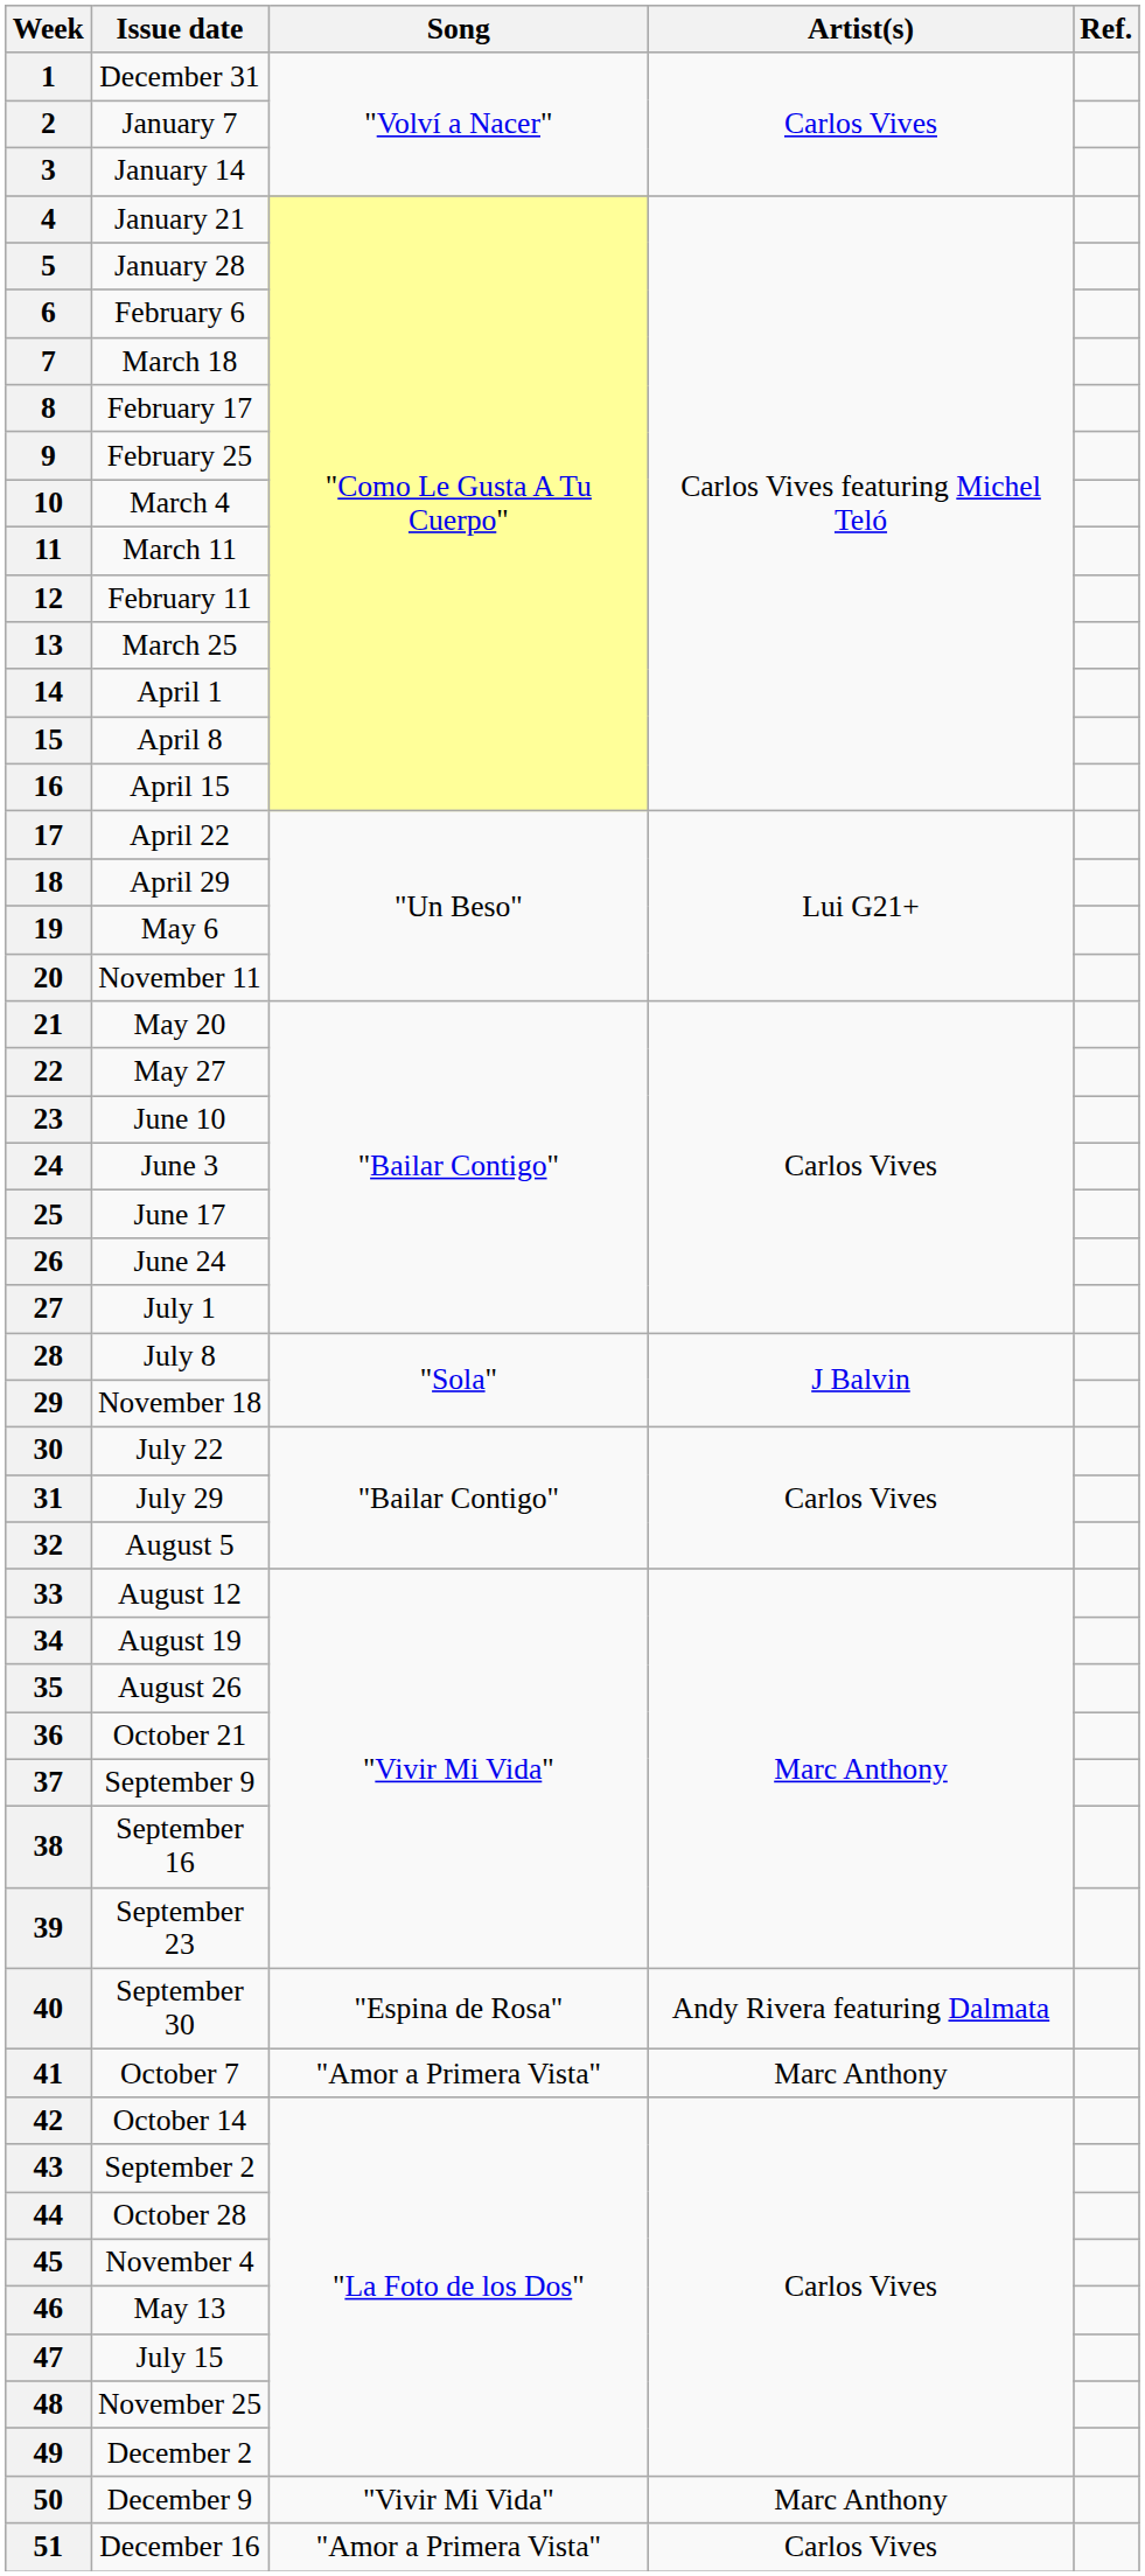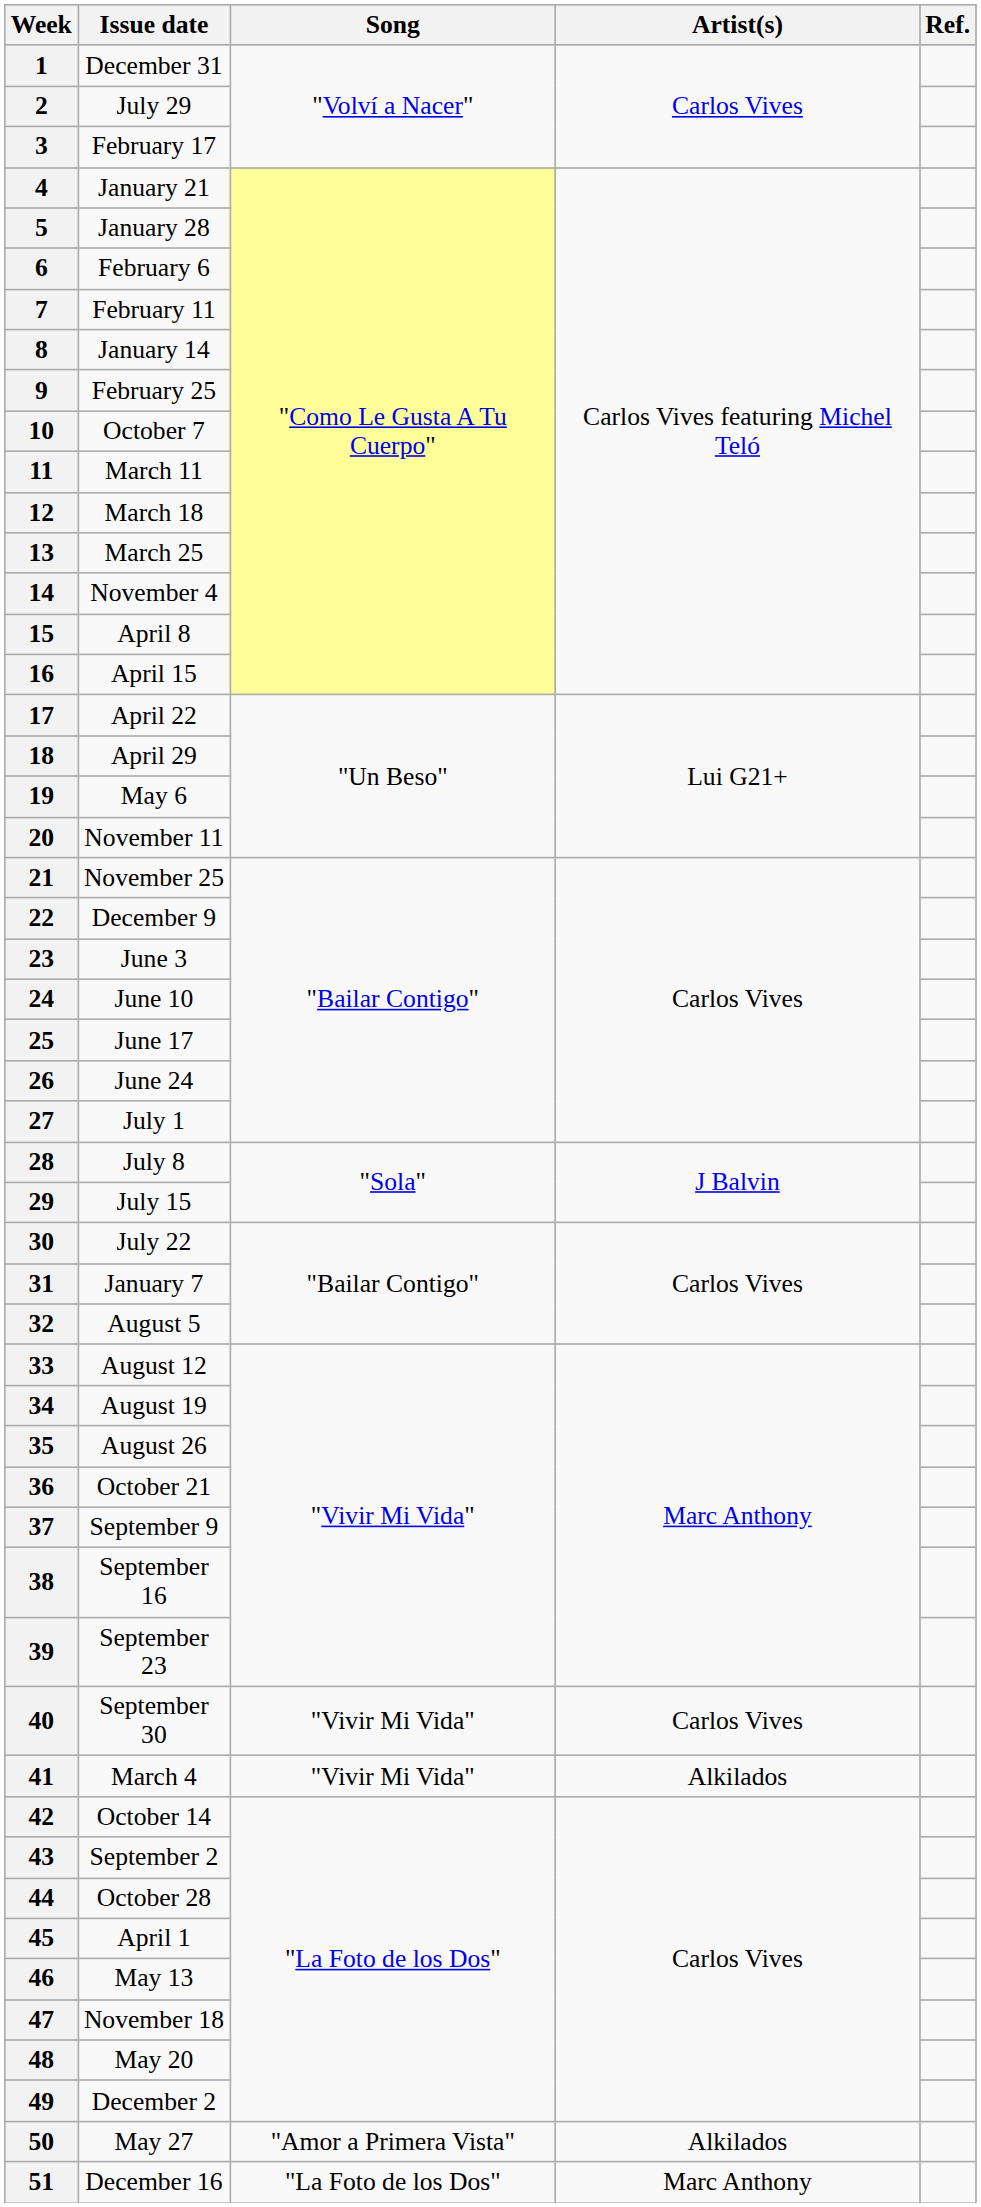 <table class="wikitable plainrowheaders" style="text-align: center;">
 <tr>
 <th>Week</th>
 <th>Issue date</th>
 <th>Song</th>
 <th>Artist(s)</th>
 <th>Ref.</th>
 </tr>
 <tr>
 <th scope="row" style="text-align: center;">1</th>
 <td>December 31</td>
 <td rowspan=3>"<a href='#'>Volví a Nacer</a>"</td>
 <td rowspan=3><a href='#'>Carlos Vives</a></td>
 <td></td>
 </tr>
 <tr>
 <th scope="row" style="text-align: center;">2</th>
-<td>January 7</td>
+<td>July 29</td>
 <td></td>
 </tr>
 <tr>
 <th scope="row" style="text-align: center;">3</th>
-<td>January 14</td>
+<td>February 17</td>
 <td></td>
 </tr>
 <tr>
 <th scope="row" style="text-align: center;">4</th>
 <td>January 21</td>
 <td bgcolor=#FFFF99 rowspan=13>"<a href='#'>Como Le Gusta A Tu Cuerpo</a>"</td>
 <td rowspan=13>Carlos Vives featuring <a href='#'>Michel Teló</a></td>
 <td></td>
 </tr>
 <tr>
 <th scope="row" style="text-align: center;">5</th>
 <td>January 28</td>
 <td></td>
 </tr>
 <tr>
 <th scope="row" style="text-align: center;">6</th>
 <td>February 6</td>
 <td></td>
 </tr>
 <tr>
 <th scope="row" style="text-align: center;">7</th>
-<td>March 18</td>
+<td>February 11</td>
 <td></td>
 </tr>
 <tr>
 <th scope="row" style="text-align: center;">8</th>
-<td>February 17</td>
+<td>January 14</td>
 <td></td>
 </tr>
 <tr>
 <th scope="row" style="text-align: center;">9</th>
 <td>February 25</td>
 <td></td>
 </tr>
 <tr>
 <th scope="row" style="text-align: center;">10</th>
-<td>March 4</td>
+<td>October 7</td>
 <td></td>
 </tr>
 <tr>
 <th scope="row" style="text-align: center;">11</th>
 <td>March 11</td>
 <td></td>
 </tr>
 <tr>
 <th scope="row" style="text-align: center;">12</th>
-<td>February 11</td>
+<td>March 18</td>
 <td></td>
 </tr>
 <tr>
 <th scope="row" style="text-align: center;">13</th>
 <td>March 25</td>
 <td></td>
 </tr>
 <tr>
 <th scope="row" style="text-align: center;">14</th>
-<td>April 1</td>
+<td>November 4</td>
 <td></td>
 </tr>
 <tr>
 <th scope="row" style="text-align: center;">15</th>
 <td>April 8</td>
 <td></td>
 </tr>
 <tr>
 <th scope="row" style="text-align: center;">16</th>
 <td>April 15</td>
 <td></td>
 </tr>
 <tr>
 <th scope="row" style="text-align: center;">17</th>
 <td>April 22</td>
 <td rowspan=4>"Un Beso"</td>
 <td rowspan=4>Lui G21+</td>
 <td></td>
 </tr>
 <tr>
 <th scope="row" style="text-align: center;">18</th>
 <td>April 29</td>
 <td></td>
 </tr>
 <tr>
 <th scope="row" style="text-align: center;">19</th>
 <td>May 6</td>
 <td></td>
 </tr>
 <tr>
 <th scope="row" style="text-align: center;">20</th>
 <td>November 11</td>
 <td></td>
 </tr>
 <tr>
 <th scope="row" style="text-align: center;">21</th>
-<td>May 20</td>
+<td>November 25</td>
 <td rowspan=7>"<a href='#'>Bailar Contigo</a>"</td>
 <td rowspan=7>Carlos Vives</td>
 <td></td>
 </tr>
 <tr>
 <th scope="row" style="text-align: center;">22</th>
-<td>May 27</td>
+<td>December 9</td>
 <td></td>
 </tr>
 <tr>
 <th scope="row" style="text-align: center;">23</th>
-<td>June 10</td>
+<td>June 3</td>
 <td></td>
 </tr>
 <tr>
 <th scope="row" style="text-align: center;">24</th>
-<td>June 3</td>
+<td>June 10</td>
 <td></td>
 </tr>
 <tr>
 <th scope="row" style="text-align: center;">25</th>
 <td>June 17</td>
 <td></td>
 </tr>
 <tr>
 <th scope="row" style="text-align: center;">26</th>
 <td>June 24</td>
 <td></td>
 </tr>
 <tr>
 <th scope="row" style="text-align: center;">27</th>
 <td>July 1</td>
 <td></td>
 </tr>
 <tr>
 <th scope="row" style="text-align: center;">28</th>
 <td>July 8</td>
 <td rowspan=2>"<a href='#'>Sola</a>"</td>
 <td rowspan=2><a href='#'>J Balvin</a></td>
 <td></td>
 </tr>
 <tr>
 <th scope="row" style="text-align: center;">29</th>
-<td>November 18</td>
+<td>July 15</td>
 <td></td>
 </tr>
 <tr>
 <th scope="row" style="text-align: center;">30</th>
 <td>July 22</td>
 <td rowspan=3>"Bailar Contigo"</td>
 <td rowspan=3>Carlos Vives</td>
 <td></td>
 </tr>
 <tr>
 <th scope="row" style="text-align: center;">31</th>
-<td>July 29</td>
+<td>January 7</td>
 <td></td>
 </tr>
 <tr>
 <th scope="row" style="text-align: center;">32</th>
 <td>August 5</td>
 <td></td>
 </tr>
 <tr>
 <th scope="row" style="text-align: center;">33</th>
 <td>August 12</td>
 <td rowspan=7>"<a href='#'>Vivir Mi Vida</a>"</td>
 <td rowspan=7><a href='#'>Marc Anthony</a></td>
 <td></td>
 </tr>
 <tr>
 <th scope="row" style="text-align: center;">34</th>
 <td>August 19</td>
 <td></td>
 </tr>
 <tr>
 <th scope="row" style="text-align: center;">35</th>
 <td>August 26</td>
 <td></td>
 </tr>
 <tr>
 <th scope="row" style="text-align: center;">36</th>
 <td>October 21</td>
 <td></td>
 </tr>
 <tr>
 <th scope="row" style="text-align: center;">37</th>
 <td>September 9</td>
 <td></td>
 </tr>
 <tr>
 <th scope="row" style="text-align: center;">38</th>
 <td>September 16</td>
 <td></td>
 </tr>
 <tr>
 <th scope="row" style="text-align: center;">39</th>
 <td>September 23</td>
 <td></td>
 </tr>
 <tr>
 <th scope="row" style="text-align: center;">40</th>
 <td>September 30</td>
-<td rowspan=1>"Espina de Rosa"</td>
-<td rowspan=1>Andy Rivera featuring <a href='#'>Dalmata</a></td>
+<td rowspan=1>"Vivir Mi Vida"</td>
+<td rowspan=1>Carlos Vives</td>
 <td></td>
 </tr>
 <tr>
 <th scope="row" style="text-align: center;">41</th>
-<td>October 7</td>
-<td rowspan=1>"Amor a Primera Vista"</td>
-<td rowspan=1>Marc Anthony</td>
+<td>March 4</td>
+<td rowspan=1>"Vivir Mi Vida"</td>
+<td rowspan=1>Alkilados</td>
 <td></td>
 </tr>
 <tr>
 <th scope="row" style="text-align: center;">42</th>
 <td>October 14</td>
 <td rowspan=8>"<a href='#'>La Foto de los Dos</a>"</td>
 <td rowspan=8>Carlos Vives</td>
 <td></td>
 </tr>
 <tr>
 <th scope="row" style="text-align: center;">43</th>
 <td>September 2</td>
 <td></td>
 </tr>
 <tr>
 <th scope="row" style="text-align: center;">44</th>
 <td>October 28</td>
 <td></td>
 </tr>
 <tr>
 <th scope="row" style="text-align: center;">45</th>
-<td>November 4</td>
+<td>April 1</td>
 <td></td>
 </tr>
 <tr>
 <th scope="row" style="text-align: center;">46</th>
 <td>May 13</td>
 <td></td>
 </tr>
 <tr>
 <th scope="row" style="text-align: center;">47</th>
-<td>July 15</td>
+<td>November 18</td>
 <td></td>
 </tr>
 <tr>
 <th scope="row" style="text-align: center;">48</th>
-<td>November 25</td>
+<td>May 20</td>
 <td></td>
 </tr>
 <tr>
 <th scope="row" style="text-align: center;">49</th>
 <td>December 2</td>
 <td></td>
 </tr>
 <tr>
 <th scope="row" style="text-align: center;">50</th>
-<td>December 9</td>
-<td rowspan=1>"Vivir Mi Vida"</td>
-<td rowspan=1>Marc Anthony</td>
+<td>May 27</td>
+<td rowspan=1>"Amor a Primera Vista"</td>
+<td rowspan=1>Alkilados</td>
 <td></td>
 </tr>
 <tr>
 <th scope="row" style="text-align: center;">51</th>
 <td>December 16</td>
-<td rowspan=1>"Amor a Primera Vista"</td>
-<td rowspan=1>Carlos Vives</td>
+<td rowspan=1>"La Foto de los Dos"</td>
+<td rowspan=1>Marc Anthony</td>
 <td></td>
 </tr>
 </table>
